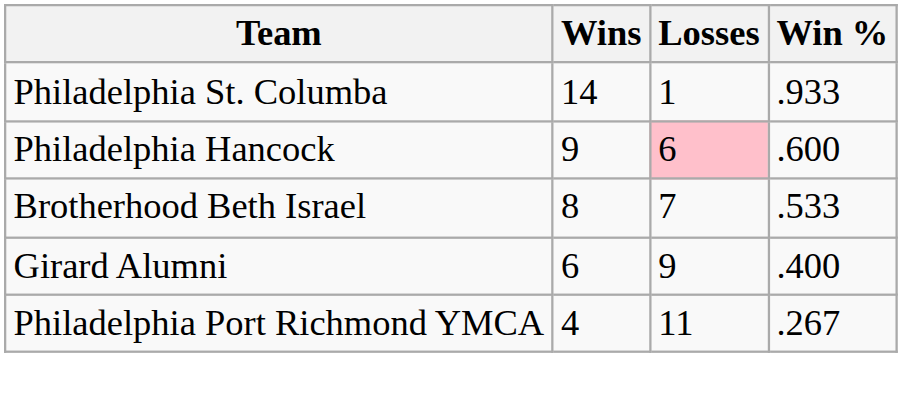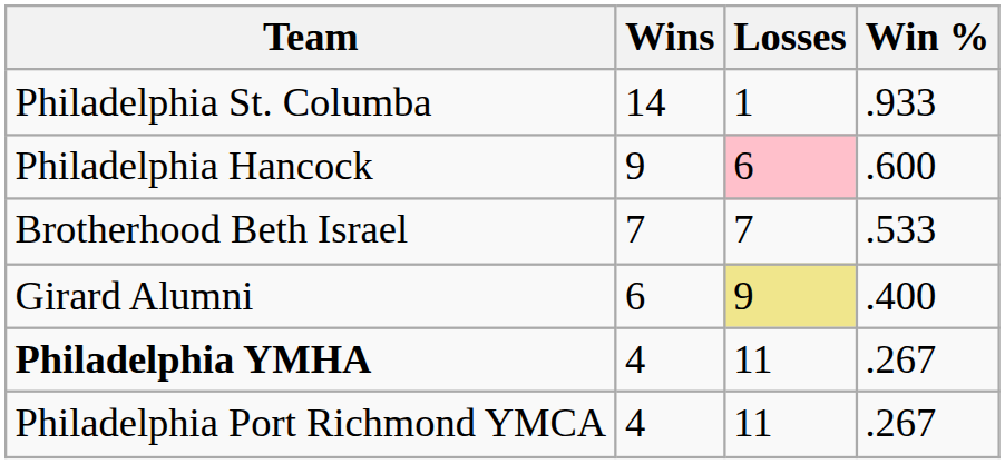 <table class="wikitable">
 <tr>
 <th>Team</th>
 <th>Wins</th>
 <th>Losses</th>
 <th>Win %</th>
 </tr>
 <tr>
 <td>Philadelphia St. Columba</td>
 <td>14</td>
 <td>1</td>
 <td>.933</td>
 </tr>
 <tr>
 <td>Philadelphia Hancock</td>
 <td>9</td>
 <td style="background: pink;">6</td>
 <td>.600</td>
 </tr>
 <tr>
 <td>Brotherhood Beth Israel</td>
-<td>8</td>
+<td>7</td>
 <td>7</td>
 <td>.533</td>
 </tr>
 <tr>
 <td>Girard Alumni</td>
 <td>6</td>
-<td>9</td>
+<td style="background: khaki;">9</td>
 <td>.400</td>
+</tr>
+<tr>
+<td><strong>Philadelphia YMHA</strong></td>
+<td>4</td>
+<td>11</td>
+<td>.267</td>
 </tr>
 <tr>
 <td>Philadelphia Port Richmond YMCA</td>
 <td>4</td>
 <td>11</td>
 <td>.267</td>
 </tr>
 </table>
